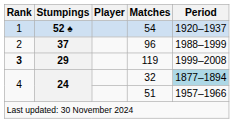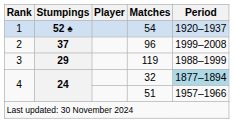 <table class="wikitable plainrowheaders sortable">
 <tr>
 <th scope=col>Rank</th>
 <th scope=col>Stumpings</th>
 <th scope=col>Player</th>
 <th scope=col>Matches</th>
 <th scope=col>Period</th>
 </tr>
 <tr bgcolor=#cee0f2>
 <td align=center>1</td>
 <th scope=row style="background:#cee0f2; text-align:center;">52 ♠</th>
 <td></td>
 <td align=center>54</td>
 <td>1920–1937</td>
 </tr>
 <tr>
 <td align=center>2</td>
 <th scope=row style=text-align:center;>37</th>
 <td></td>
 <td align=center>96</td>
-<td>1988–1999</td>
+<td>1999–2008</td>
 </tr>
 <tr>
-<td align=center><strong>3</strong></td>
+<td align=center>3</td>
 <th scope=row style=text-align:center;>29</th>
 <td></td>
 <td align=center>119</td>
-<td>1999–2008</td>
+<td>1988–1999</td>
 </tr>
 <tr>
 <td align=center rowspan=2>4</td>
 <th scope=row style=text-align:center; rowspan=2>24</th>
 <td></td>
 <td align=center>32</td>
 <td style="background: lightblue;">1877–1894</td>
 </tr>
 <tr>
 <td></td>
 <td align=center>51</td>
 <td>1957–1966</td>
 </tr>
 <tr class=sortbottom>
 <td colspan=5><small>Last updated: 30 November 2024</small></td>
 </tr>
 </table>
